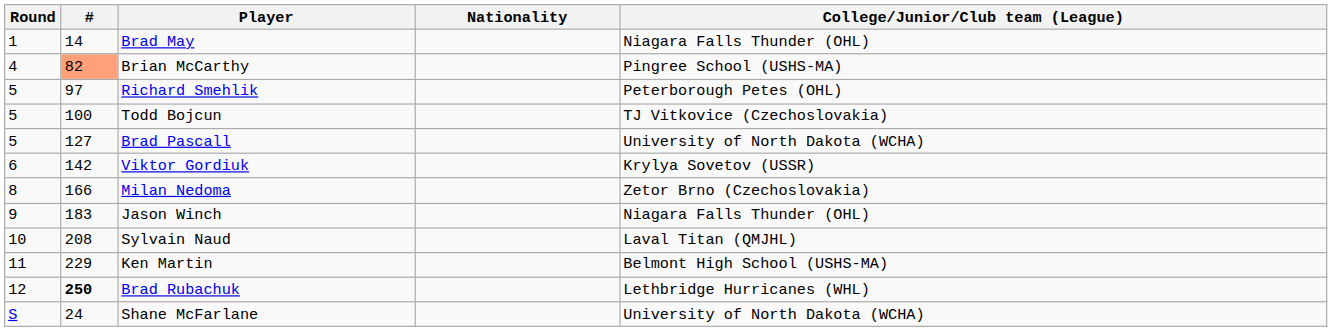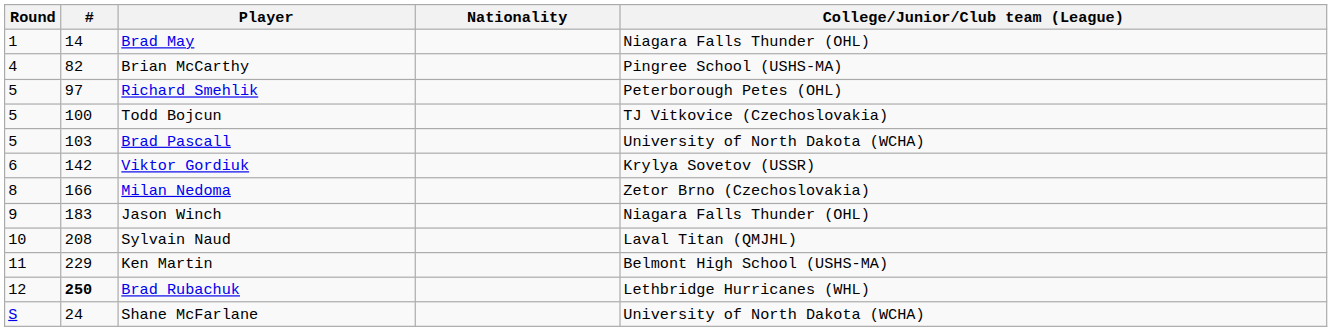 <table class="wikitable">
 <tr align="center">
 <th bgcolor="#DDDDFF" width="4.0%">Round</th>
 <th bgcolor="#DDDDFF" width="4.0%">#</th>
 <th bgcolor="#DDDDFF" width="21.0%">Player</th>
 <th bgcolor="#DDDDFF" width="14.5%">Nationality</th>
 <th bgcolor="#DDDDFF" width="50.0%">College/Junior/Club team (League)</th>
 </tr>
 <tr>
 <td>1</td>
 <td>14</td>
 <td><a href='#'>Brad May</a></td>
 <td></td>
 <td>Niagara Falls Thunder (OHL)</td>
 </tr>
 <tr>
 <td>4</td>
-<td style="background: lightsalmon;">82</td>
+<td>82</td>
 <td>Brian McCarthy</td>
 <td></td>
 <td>Pingree School (USHS-MA)</td>
 </tr>
 <tr>
 <td>5</td>
 <td>97</td>
 <td><a href='#'>Richard Smehlik</a></td>
 <td></td>
 <td>Peterborough Petes (OHL)</td>
 </tr>
 <tr>
 <td>5</td>
 <td>100</td>
 <td>Todd Bojcun</td>
 <td></td>
 <td>TJ Vitkovice (Czechoslovakia)</td>
 </tr>
 <tr>
 <td>5</td>
-<td>127</td>
+<td>103</td>
 <td><a href='#'>Brad Pascall</a></td>
 <td></td>
 <td>University of North Dakota (WCHA)</td>
 </tr>
 <tr>
 <td>6</td>
 <td>142</td>
 <td><a href='#'>Viktor Gordiuk</a></td>
 <td></td>
 <td>Krylya Sovetov (USSR)</td>
 </tr>
 <tr>
 <td>8</td>
 <td>166</td>
 <td><a href='#'>Milan Nedoma</a></td>
 <td></td>
 <td>Zetor Brno (Czechoslovakia)</td>
 </tr>
 <tr>
 <td>9</td>
 <td>183</td>
 <td>Jason Winch</td>
 <td></td>
 <td>Niagara Falls Thunder (OHL)</td>
 </tr>
 <tr>
 <td>10</td>
 <td>208</td>
 <td>Sylvain Naud</td>
 <td></td>
 <td>Laval Titan (QMJHL)</td>
 </tr>
 <tr>
 <td>11</td>
 <td>229</td>
 <td>Ken Martin</td>
 <td></td>
 <td>Belmont High School (USHS-MA)</td>
 </tr>
 <tr>
 <td>12</td>
 <td><strong>250</strong></td>
 <td><a href='#'>Brad Rubachuk</a></td>
 <td></td>
 <td>Lethbridge Hurricanes (WHL)</td>
 </tr>
 <tr>
 <td><a href='#'>S</a></td>
 <td>24</td>
 <td>Shane McFarlane</td>
 <td></td>
 <td>University of North Dakota (WCHA)</td>
 </tr>
 </table>
